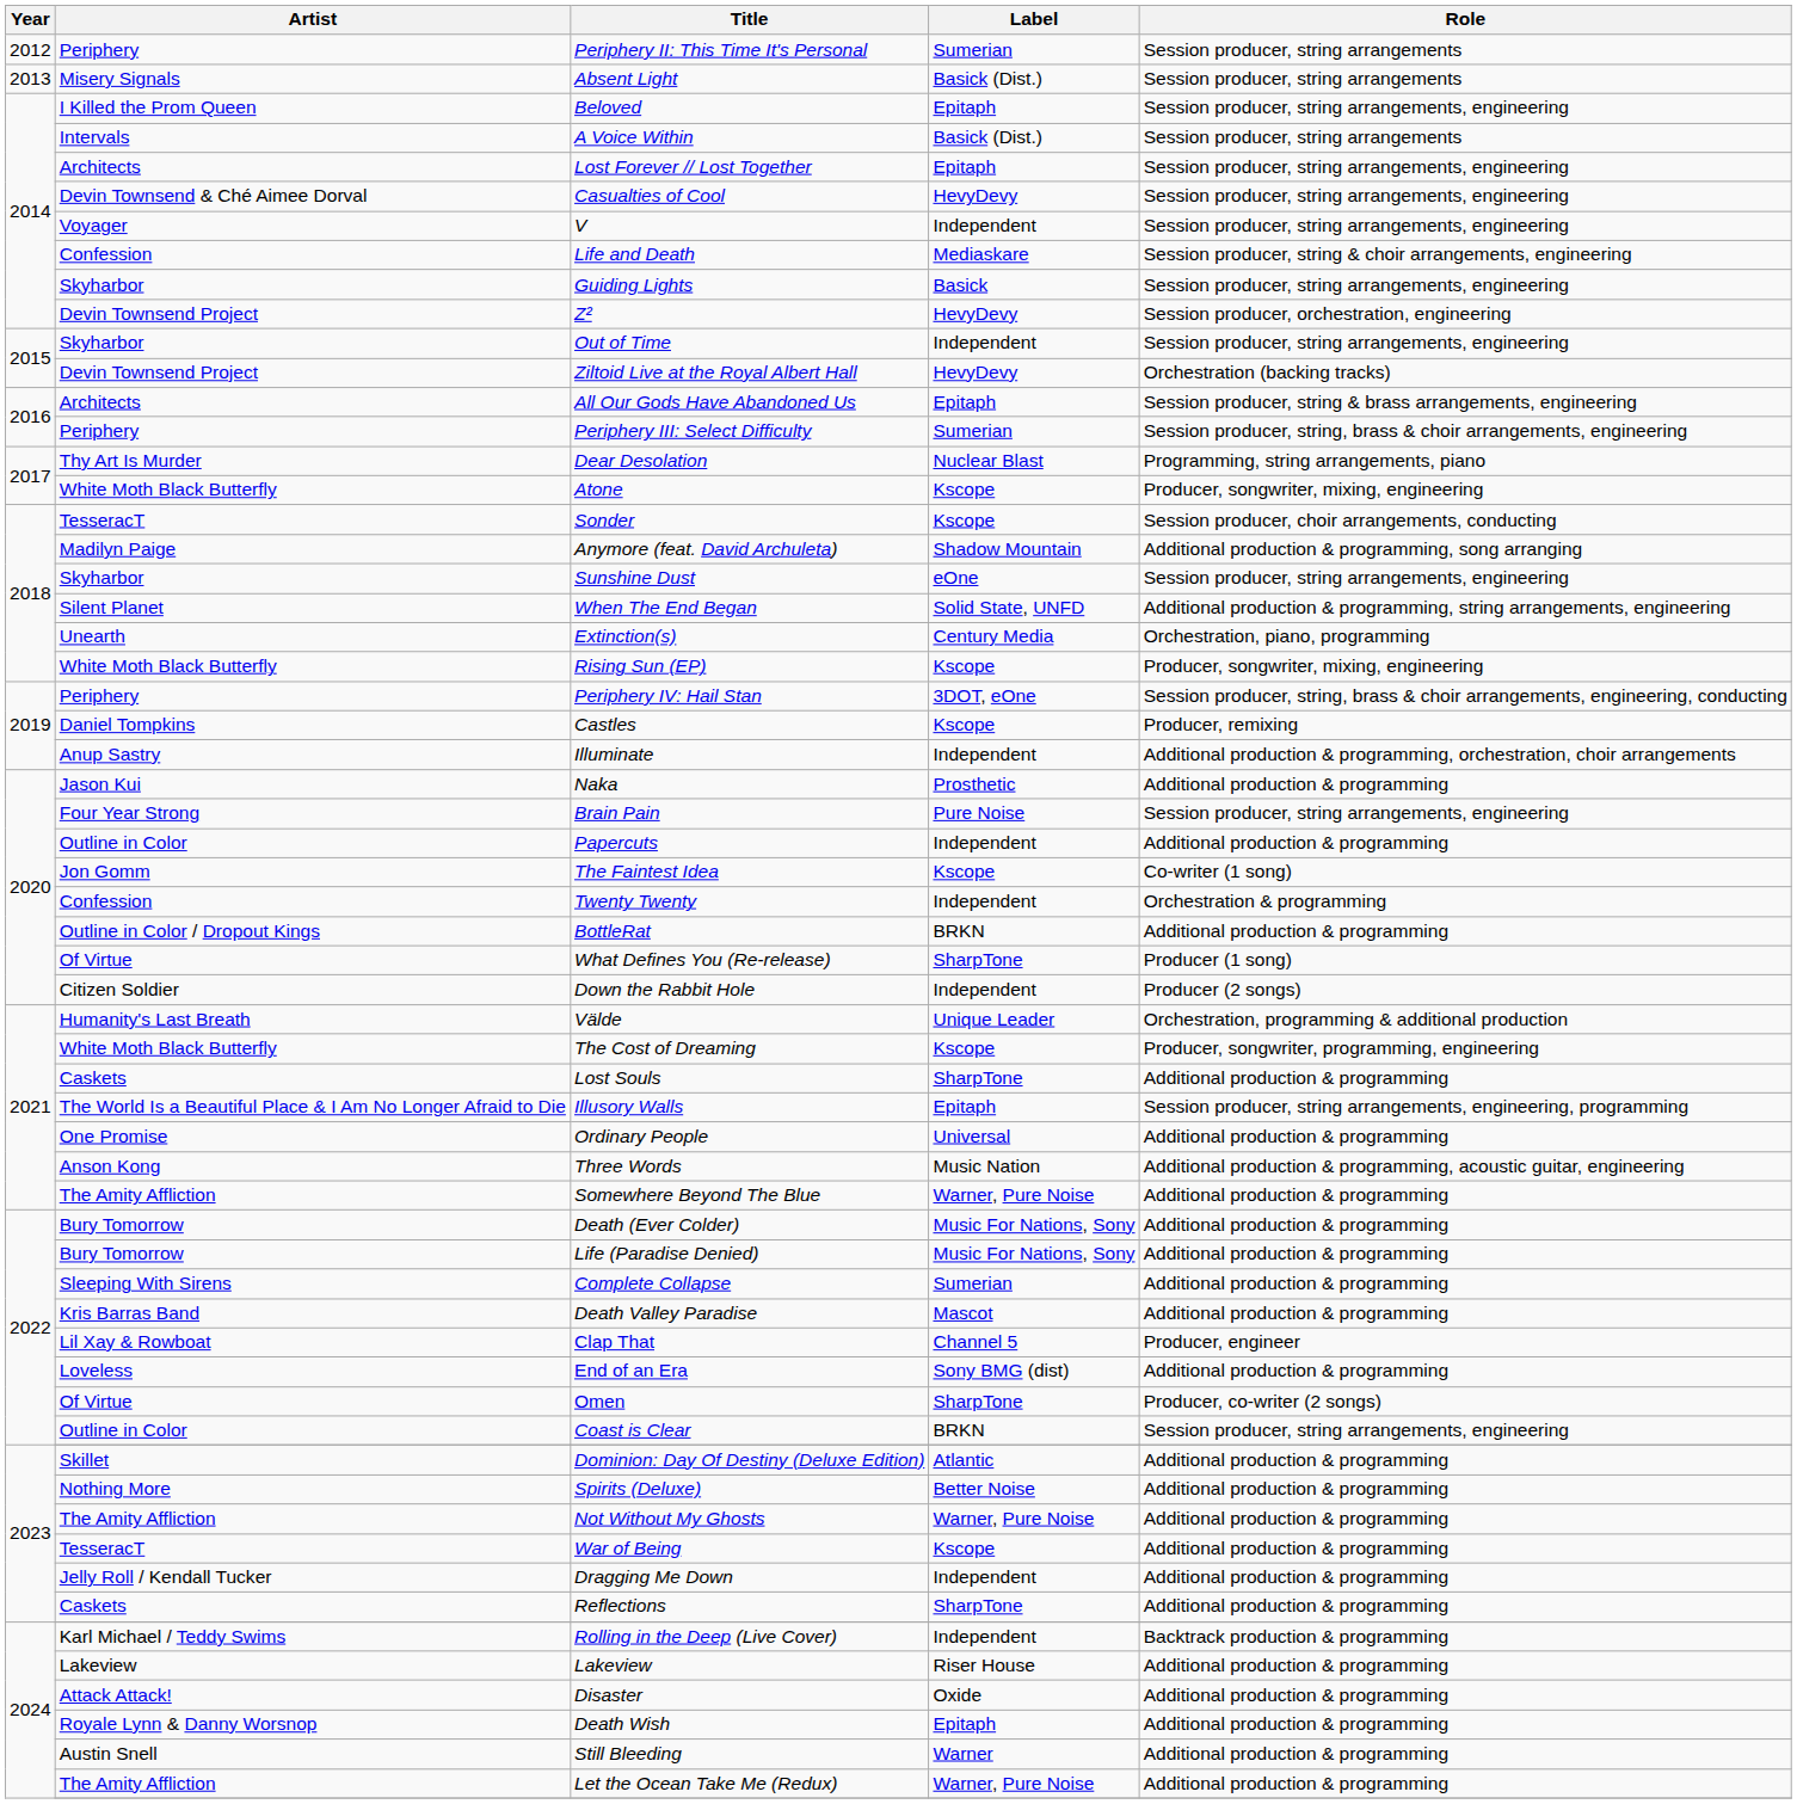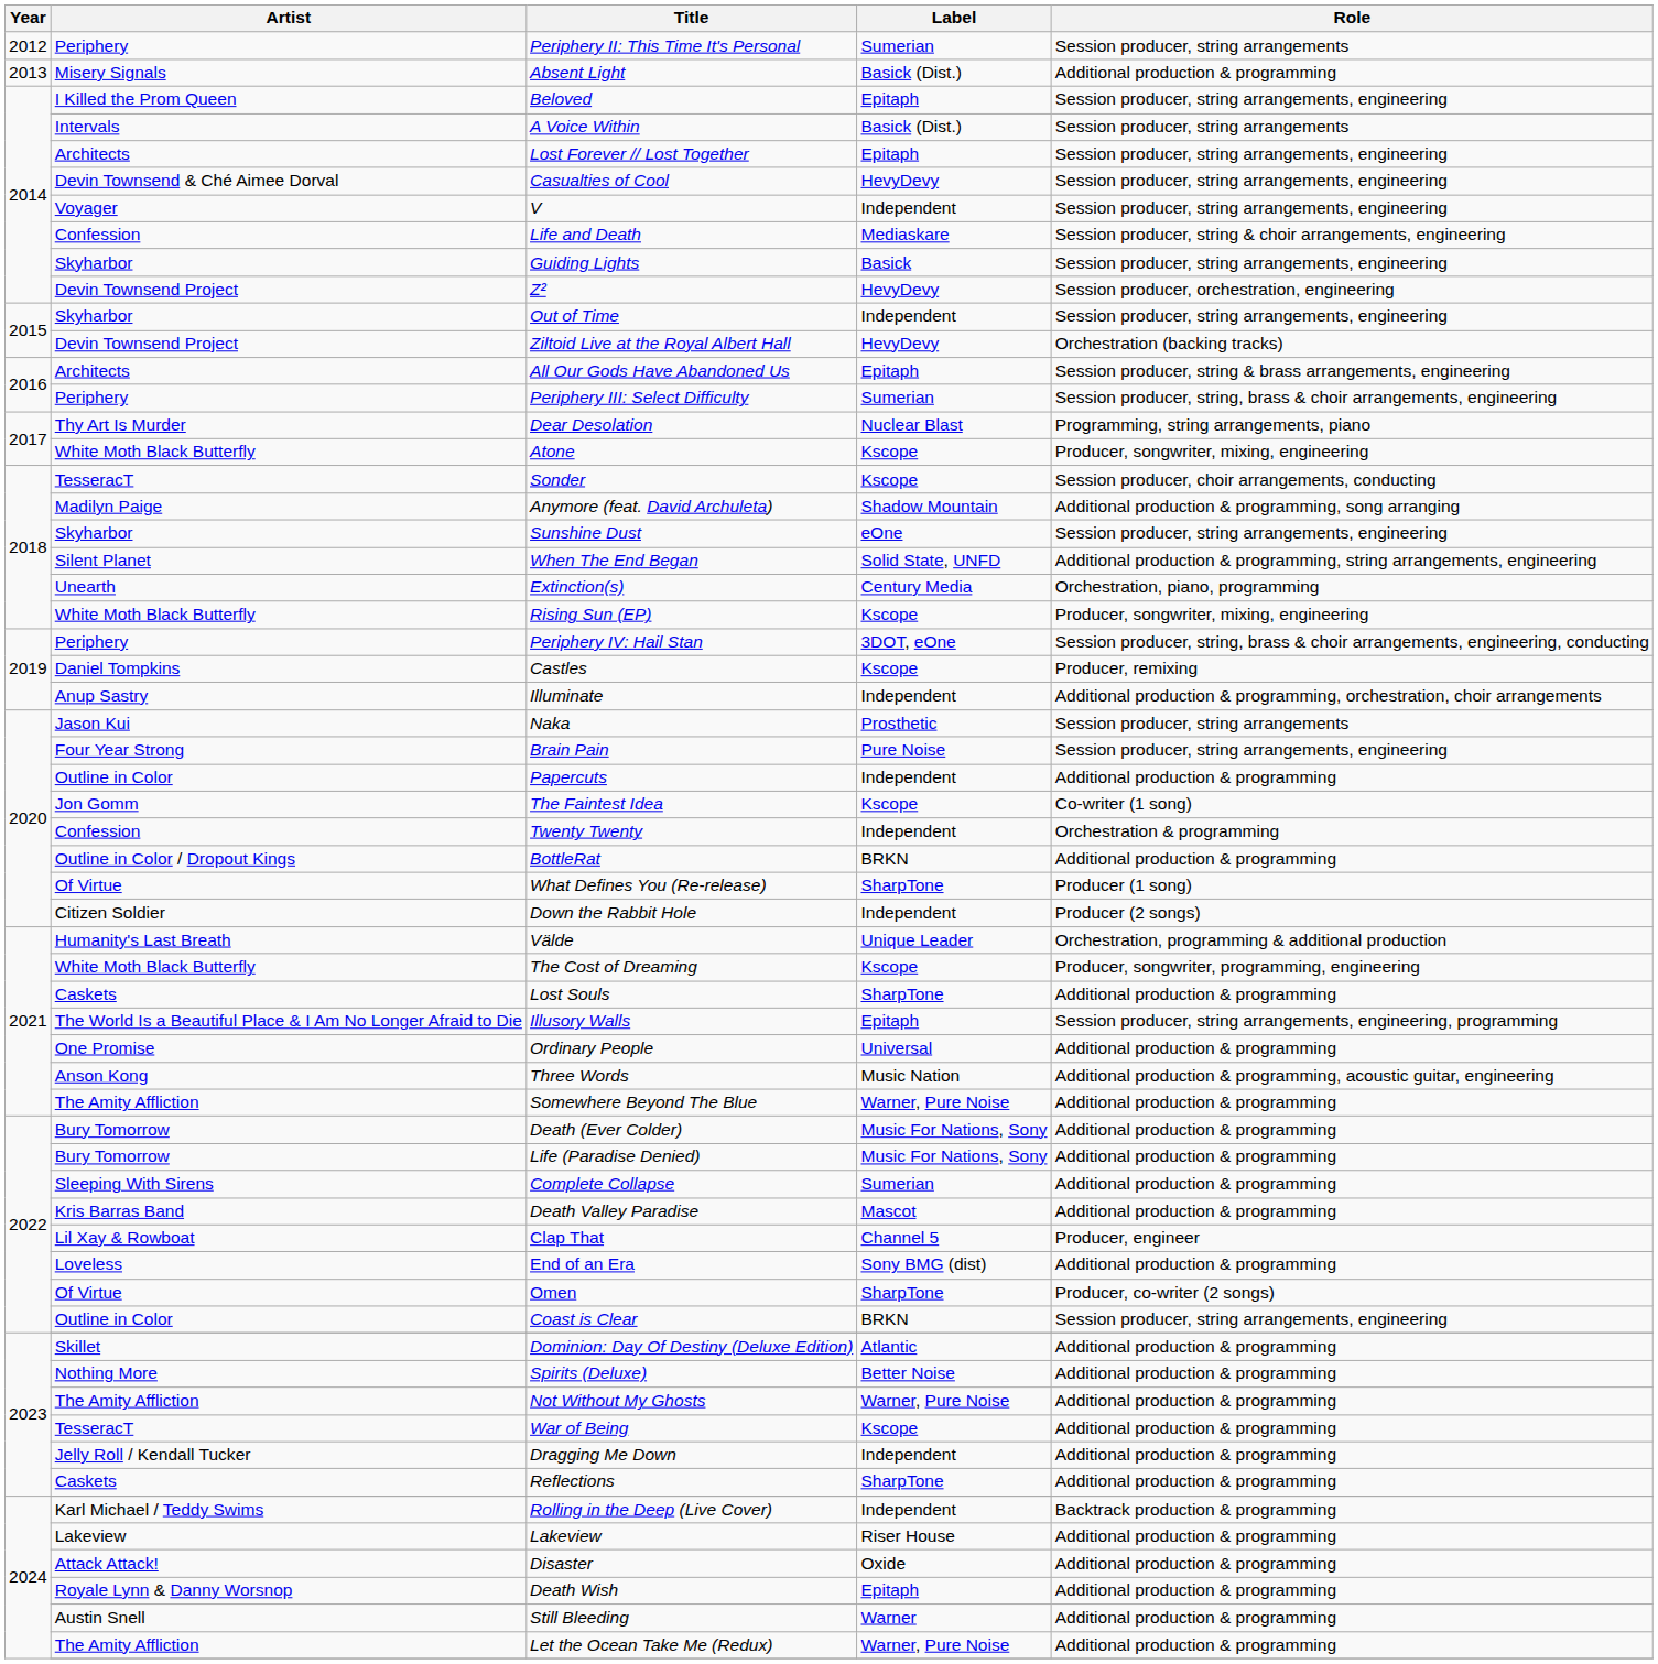 <table class="wikitable sortable">
 <tr>
 <th>Year</th>
 <th>Artist</th>
 <th>Title</th>
 <th>Label</th>
 <th>Role</th>
 </tr>
 <tr>
 <td>2012</td>
 <td><a href='#'>Periphery</a></td>
 <td><em><a href='#'>Periphery II: This Time It's Personal</a></em></td>
 <td><a href='#'>Sumerian</a></td>
 <td>Session producer, string arrangements</td>
 </tr>
 <tr>
 <td>2013</td>
 <td><a href='#'>Misery Signals</a></td>
 <td><em><a href='#'>Absent Light</a></em></td>
 <td><a href='#'>Basick</a> (Dist.)</td>
-<td>Session producer, string arrangements</td>
+<td>Additional production & programming</td>
 </tr>
 <tr>
 <td rowspan="8">2014</td>
 <td><a href='#'>I Killed the Prom Queen</a></td>
 <td><em><a href='#'>Beloved</a></em></td>
 <td><a href='#'>Epitaph</a></td>
 <td>Session producer, string arrangements, engineering</td>
 </tr>
 <tr>
 <td><a href='#'>Intervals</a></td>
 <td><em><a href='#'>A Voice Within</a></em></td>
 <td><a href='#'>Basick</a> (Dist.)</td>
 <td>Session producer, string arrangements</td>
 </tr>
 <tr>
 <td><a href='#'>Architects</a></td>
 <td><em><a href='#'>Lost Forever // Lost Together</a></em></td>
 <td><a href='#'>Epitaph</a></td>
 <td>Session producer, string arrangements, engineering</td>
 </tr>
 <tr>
 <td><a href='#'>Devin Townsend</a> & Ché Aimee Dorval</td>
 <td><em><a href='#'>Casualties of Cool</a></em></td>
 <td><a href='#'>HevyDevy</a></td>
 <td>Session producer, string arrangements, engineering</td>
 </tr>
 <tr>
 <td><a href='#'>Voyager</a></td>
 <td><em>V</em></td>
 <td>Independent</td>
 <td>Session producer, string arrangements, engineering</td>
 </tr>
 <tr>
 <td><a href='#'>Confession</a></td>
 <td><em><a href='#'>Life and Death</a></em></td>
 <td><a href='#'>Mediaskare</a></td>
 <td>Session producer, string & choir arrangements, engineering</td>
 </tr>
 <tr>
 <td><a href='#'>Skyharbor</a></td>
 <td><em><a href='#'>Guiding Lights</a></em></td>
 <td><a href='#'>Basick</a></td>
 <td>Session producer, string arrangements, engineering</td>
 </tr>
 <tr>
 <td><a href='#'>Devin Townsend Project</a></td>
 <td><em><a href='#'>Z²</a></em></td>
 <td><a href='#'>HevyDevy</a></td>
 <td>Session producer, orchestration, engineering</td>
 </tr>
 <tr>
 <td rowspan="2">2015</td>
 <td><a href='#'>Skyharbor</a></td>
 <td><em><a href='#'>Out of Time</a></em></td>
 <td>Independent</td>
 <td>Session producer, string arrangements, engineering</td>
 </tr>
 <tr>
 <td><a href='#'>Devin Townsend Project</a></td>
 <td><em><a href='#'>Ziltoid Live at the Royal Albert Hall</a></em></td>
 <td><a href='#'>HevyDevy</a></td>
 <td>Orchestration (backing tracks)</td>
 </tr>
 <tr>
 <td rowspan="2">2016</td>
 <td><a href='#'>Architects</a></td>
 <td><em><a href='#'>All Our Gods Have Abandoned Us</a></em></td>
 <td><a href='#'>Epitaph</a></td>
 <td>Session producer, string & brass arrangements, engineering</td>
 </tr>
 <tr>
 <td><a href='#'>Periphery</a></td>
 <td><em><a href='#'>Periphery III: Select Difficulty</a></em></td>
 <td><a href='#'>Sumerian</a></td>
 <td>Session producer, string, brass & choir arrangements, engineering</td>
 </tr>
 <tr>
 <td rowspan="2">2017</td>
 <td><a href='#'>Thy Art Is Murder</a></td>
 <td><em><a href='#'>Dear Desolation</a></em></td>
 <td><a href='#'>Nuclear Blast</a></td>
 <td>Programming, string arrangements, piano</td>
 </tr>
 <tr>
 <td><a href='#'>White Moth Black Butterfly</a></td>
 <td><em><a href='#'>Atone</a></em></td>
 <td><a href='#'>Kscope</a></td>
 <td>Producer, songwriter, mixing, engineering</td>
 </tr>
 <tr>
 <td rowspan="6">2018</td>
 <td><a href='#'>TesseracT</a></td>
 <td><em><a href='#'>Sonder</a></em></td>
 <td><a href='#'>Kscope</a></td>
 <td>Session producer, choir arrangements, conducting</td>
 </tr>
 <tr>
 <td><a href='#'>Madilyn Paige</a></td>
 <td><em>Anymore (feat. <a href='#'>David Archuleta</a>)</em></td>
 <td><a href='#'>Shadow Mountain</a></td>
 <td>Additional production & programming, song arranging</td>
 </tr>
 <tr>
 <td><a href='#'>Skyharbor</a></td>
 <td><em><a href='#'>Sunshine Dust</a></em></td>
 <td><a href='#'>eOne</a></td>
 <td>Session producer, string arrangements, engineering</td>
 </tr>
 <tr>
 <td><a href='#'>Silent Planet</a></td>
 <td><em><a href='#'>When The End Began</a></em></td>
 <td><a href='#'>Solid State</a>, <a href='#'>UNFD</a></td>
 <td>Additional production & programming, string arrangements, engineering</td>
 </tr>
 <tr>
 <td><a href='#'>Unearth</a></td>
 <td><em><a href='#'>Extinction(s)</a></em></td>
 <td><a href='#'>Century Media</a></td>
 <td>Orchestration, piano, programming</td>
 </tr>
 <tr>
 <td><a href='#'>White Moth Black Butterfly</a></td>
 <td><em><a href='#'>Rising Sun (EP)</a></em></td>
 <td><a href='#'>Kscope</a></td>
 <td>Producer, songwriter, mixing, engineering</td>
 </tr>
 <tr>
 <td rowspan="3">2019</td>
 <td><a href='#'>Periphery</a></td>
 <td><em><a href='#'>Periphery IV: Hail Stan</a></em></td>
 <td><a href='#'>3DOT</a>, <a href='#'>eOne</a></td>
 <td>Session producer, string, brass & choir arrangements, engineering, conducting</td>
 </tr>
 <tr>
 <td><a href='#'>Daniel Tompkins</a></td>
 <td><em>Castles</em></td>
 <td><a href='#'>Kscope</a></td>
 <td>Producer, remixing</td>
 </tr>
 <tr>
 <td><a href='#'>Anup Sastry</a></td>
 <td><em>Illuminate</em></td>
 <td>Independent</td>
 <td>Additional production & programming, orchestration, choir arrangements</td>
 </tr>
 <tr>
 <td rowspan="8">2020</td>
 <td><a href='#'>Jason Kui</a></td>
 <td><em>Naka</em></td>
 <td><a href='#'>Prosthetic</a></td>
-<td>Additional production & programming</td>
+<td>Session producer, string arrangements</td>
 </tr>
 <tr>
 <td><a href='#'>Four Year Strong</a></td>
 <td><em><a href='#'>Brain Pain</a></em></td>
 <td><a href='#'>Pure Noise</a></td>
 <td>Session producer, string arrangements, engineering</td>
 </tr>
 <tr>
 <td><a href='#'>Outline in Color</a></td>
 <td><em><a href='#'>Papercuts</a></em></td>
 <td>Independent</td>
 <td>Additional production & programming</td>
 </tr>
 <tr>
 <td><a href='#'>Jon Gomm</a></td>
 <td><em><a href='#'>The Faintest Idea</a></em></td>
 <td><a href='#'>Kscope</a></td>
 <td>Co-writer (1 song) </td>
 </tr>
 <tr>
 <td><a href='#'>Confession</a></td>
 <td><em><a href='#'>Twenty Twenty</a></em></td>
 <td>Independent</td>
 <td>Orchestration & programming </td>
 </tr>
 <tr>
 <td><a href='#'>Outline in Color</a> / <a href='#'>Dropout Kings</a></td>
 <td><em><a href='#'>BottleRat</a></em></td>
 <td>BRKN</td>
 <td>Additional production & programming</td>
 </tr>
 <tr>
 <td><a href='#'>Of Virtue</a></td>
 <td><em>What Defines You (Re-release)</em></td>
 <td><a href='#'>SharpTone</a></td>
 <td>Producer (1 song)</td>
 </tr>
 <tr>
 <td>Citizen Soldier</td>
 <td><em>Down the Rabbit Hole</em></td>
 <td>Independent</td>
 <td>Producer (2 songs)</td>
 </tr>
 <tr>
 <td rowspan="7">2021</td>
 <td><a href='#'>Humanity's Last Breath</a></td>
 <td><em>Välde</em></td>
 <td><a href='#'>Unique Leader</a></td>
 <td>Orchestration, programming & additional production</td>
 </tr>
 <tr>
 <td><a href='#'>White Moth Black Butterfly</a></td>
 <td><em>The Cost of Dreaming</em></td>
 <td><a href='#'>Kscope</a></td>
 <td>Producer, songwriter, programming, engineering</td>
 </tr>
 <tr>
 <td><a href='#'>Caskets</a></td>
 <td><em>Lost Souls</em></td>
 <td><a href='#'>SharpTone</a></td>
 <td>Additional production & programming</td>
 </tr>
 <tr>
 <td><a href='#'>The World Is a Beautiful Place & I Am No Longer Afraid to Die</a></td>
 <td><em><a href='#'>Illusory Walls</a></em></td>
 <td><a href='#'>Epitaph</a></td>
 <td>Session producer, string arrangements, engineering, programming</td>
 </tr>
 <tr>
 <td><a href='#'>One Promise</a></td>
 <td><em>Ordinary People</em></td>
 <td><a href='#'>Universal</a></td>
 <td>Additional production & programming</td>
 </tr>
 <tr>
 <td><a href='#'>Anson Kong</a></td>
 <td><em>Three Words</em></td>
 <td>Music Nation</td>
 <td>Additional production & programming, acoustic guitar, engineering</td>
 </tr>
 <tr>
 <td><a href='#'>The Amity Affliction</a></td>
 <td><em>Somewhere Beyond The Blue</em></td>
 <td><a href='#'>Warner</a>, <a href='#'>Pure Noise</a></td>
 <td>Additional production & programming</td>
 </tr>
 <tr>
 <td rowspan="8">2022</td>
 <td><a href='#'>Bury Tomorrow</a></td>
 <td><em>Death (Ever Colder)</em></td>
 <td><a href='#'>Music For Nations</a>, <a href='#'>Sony</a></td>
 <td>Additional production & programming</td>
 </tr>
 <tr>
 <td><a href='#'>Bury Tomorrow</a></td>
 <td><em>Life (Paradise Denied)</em></td>
 <td><a href='#'>Music For Nations</a>, <a href='#'>Sony</a></td>
 <td>Additional production & programming</td>
 </tr>
 <tr>
 <td><a href='#'>Sleeping With Sirens</a></td>
 <td><em><a href='#'>Complete Collapse</a></em></td>
 <td><a href='#'>Sumerian</a></td>
 <td>Additional production & programming</td>
 </tr>
 <tr>
 <td><a href='#'>Kris Barras Band</a></td>
 <td><em>Death Valley Paradise</em></td>
 <td><a href='#'>Mascot</a></td>
 <td>Additional production & programming</td>
 </tr>
 <tr>
 <td><a href='#'>Lil Xay & Rowboat</a></td>
 <td><a href='#'>Clap That</a></td>
 <td><a href='#'>Channel 5</a></td>
 <td>Producer, engineer</td>
 </tr>
 <tr>
 <td><a href='#'>Loveless</a></td>
 <td><a href='#'>End of an Era</a></td>
 <td><a href='#'>Sony BMG</a> (dist)</td>
 <td>Additional production & programming</td>
 </tr>
 <tr>
 <td><a href='#'>Of Virtue</a></td>
 <td><a href='#'>Omen</a></td>
 <td><a href='#'>SharpTone</a></td>
 <td>Producer, co-writer (2 songs)</td>
 </tr>
 <tr>
 <td><a href='#'>Outline in Color</a></td>
 <td><em><a href='#'>Coast is Clear</a></em></td>
 <td>BRKN</td>
 <td>Session producer, string arrangements, engineering</td>
 </tr>
 <tr>
 <td rowspan="7">2023</td>
 </tr>
 <tr>
 <td><a href='#'>Skillet</a></td>
 <td><em><a href='#'>Dominion: Day Of Destiny (Deluxe Edition)</a></em></td>
 <td><a href='#'>Atlantic</a></td>
 <td>Additional production & programming</td>
 </tr>
 <tr>
 <td><a href='#'>Nothing More</a></td>
 <td><em><a href='#'>Spirits (Deluxe)</a></em></td>
 <td><a href='#'>Better Noise</a></td>
 <td>Additional production & programming</td>
 </tr>
 <tr>
 <td><a href='#'>The Amity Affliction</a></td>
 <td><em><a href='#'>Not Without My Ghosts</a></em></td>
 <td><a href='#'>Warner</a>, <a href='#'>Pure Noise</a></td>
 <td>Additional production & programming</td>
 </tr>
 <tr>
 <td><a href='#'>TesseracT</a></td>
 <td><em><a href='#'>War of Being</a></em></td>
 <td><a href='#'>Kscope</a></td>
 <td>Additional production & programming</td>
 </tr>
 <tr>
 <td><a href='#'>Jelly Roll</a> / Kendall Tucker</td>
 <td><em>Dragging Me Down</em></td>
 <td>Independent</td>
 <td>Additional production & programming</td>
 </tr>
 <tr>
 <td><a href='#'>Caskets</a></td>
 <td><em>Reflections</em></td>
 <td><a href='#'>SharpTone</a></td>
 <td>Additional production & programming</td>
 </tr>
 <tr>
 <td rowspan="8">2024</td>
 </tr>
 <tr>
 <td>Karl Michael / <a href='#'>Teddy Swims</a></td>
 <td><em><a href='#'>Rolling in the Deep</a> (Live Cover)</em></td>
 <td>Independent</td>
 <td>Backtrack production & programming</td>
 </tr>
 <tr>
 <td>Lakeview</td>
 <td><em>Lakeview</em></td>
 <td>Riser House</td>
 <td>Additional production & programming</td>
 </tr>
 <tr>
 <td><a href='#'>Attack Attack!</a></td>
 <td><em>Disaster</em></td>
 <td>Oxide</td>
 <td>Additional production & programming</td>
 </tr>
 <tr>
 <td><a href='#'>Royale Lynn</a> & <a href='#'>Danny Worsnop</a></td>
 <td><em>Death Wish</em></td>
 <td><a href='#'>Epitaph</a></td>
 <td>Additional production & programming</td>
 </tr>
 <tr>
 <td>Austin Snell</td>
 <td><em>Still Bleeding</em></td>
 <td><a href='#'>Warner</a></td>
 <td>Additional production & programming</td>
 </tr>
 <tr>
 <td><a href='#'>The Amity Affliction</a></td>
 <td><em>Let the Ocean Take Me (Redux)</em></td>
 <td><a href='#'>Warner</a>, <a href='#'>Pure Noise</a></td>
 <td>Additional production & programming</td>
 </tr>
 <tr>
 </tr>
 </table>
